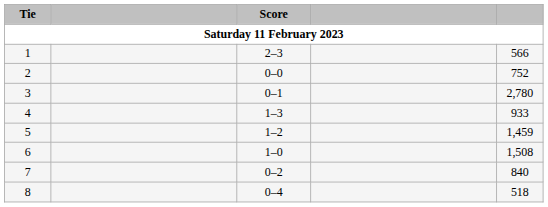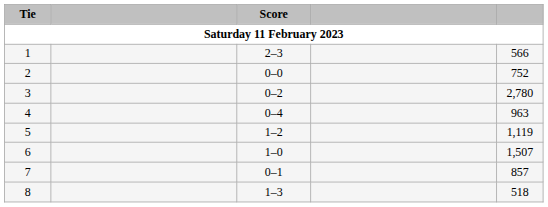 <table class="wikitable" style="width: 650px; background:WhiteSmoke; text-align:center; font-size:90%">
 <tr>
 <td scope="col" style="width:  7.50%; background:silver;"><strong>Tie</strong></td>
 <td scope="col" style="width: 30.00%; background:silver;"></td>
 <td scope="col" style="width: 12.00%; background:silver;"><strong>Score</strong></td>
 <td scope="col" style="width: 30.00%; background:silver;"></td>
 <td scope="col" style="width:  7.50%; background:silver;"></td>
 </tr>
 <tr>
 <td colspan="5" style= background:White><strong>Saturday 11 February 2023</strong></td>
 </tr>
 <tr>
 <td>1</td>
 <td></td>
 <td>2–3</td>
 <td></td>
 <td>566 </td>
 </tr>
 <tr>
 <td>2</td>
 <td></td>
 <td>0–0 </td>
 <td></td>
 <td>752 </td>
 </tr>
 <tr>
 <td>3</td>
 <td></td>
-<td>0–1</td>
+<td>0–2</td>
 <td></td>
 <td>2,780 </td>
 </tr>
 <tr>
 <td>4</td>
 <td></td>
-<td>1–3</td>
+<td>0–4</td>
 <td></td>
-<td>933 </td>
+<td>963 </td>
 </tr>
 <tr>
 <td>5</td>
 <td></td>
 <td>1–2</td>
 <td></td>
-<td>1,459 </td>
+<td>1,119 </td>
 </tr>
 <tr>
 <td>6</td>
 <td></td>
 <td>1–0</td>
 <td></td>
-<td>1,508 </td>
+<td>1,507 </td>
 </tr>
 <tr>
 <td>7</td>
 <td></td>
-<td>0–2</td>
+<td>0–1</td>
 <td></td>
-<td>840 </td>
+<td>857 </td>
 </tr>
 <tr>
 <td>8</td>
 <td></td>
-<td>0–4</td>
+<td>1–3</td>
 <td></td>
 <td>518 </td>
 </tr>
 </table>
